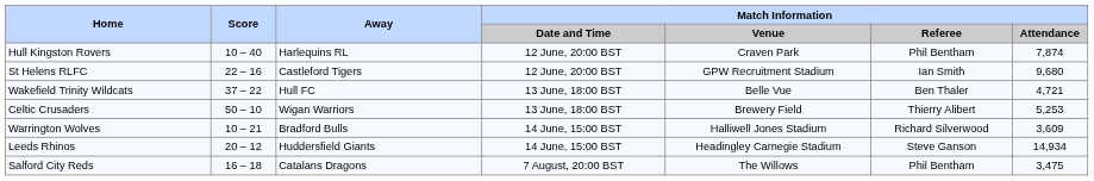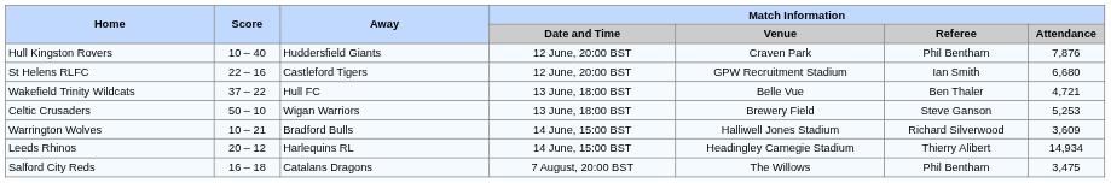 <table border=1 style="border-collapse:collapse; font-size:80%; text-align:center;" cellpadding=3 cellspacing=0 width=100%>
 <tr bgcolor=#C1D8FF>
 <th rowspan=2 width=19%>Home</th>
 <th rowspan=2 width=6%>Score</th>
 <th rowspan=2 width=19%>Away</th>
 <th colspan=6>Match Information</th>
 </tr>
 <tr bgcolor=#CCCCCC>
 <th width=17%>Date and Time</th>
 <th width=19%>Venue</th>
 <th width=13%>Referee</th>
 <th width=7%>Attendance</th>
 </tr>
 <tr bgcolor=#F5FAFF>
 <td align=left> Hull Kingston Rovers</td>
 <td>10 – 40</td>
-<td align=left> Harlequins RL</td>
+<td align=left> Huddersfield Giants</td>
 <td>12 June, 20:00 BST</td>
 <td>Craven Park</td>
 <td>Phil Bentham</td>
-<td>7,874</td>
+<td>7,876</td>
 </tr>
 <tr bgcolor=#F5FAFF>
 <td align=left> St Helens RLFC</td>
 <td>22 – 16</td>
 <td align=left> Castleford Tigers</td>
 <td>12 June, 20:00 BST</td>
 <td>GPW Recruitment Stadium</td>
 <td>Ian Smith</td>
-<td>9,680</td>
+<td>6,680</td>
 </tr>
 <tr bgcolor=#F5FAFF>
 <td align=left> Wakefield Trinity Wildcats</td>
 <td>37 – 22</td>
 <td align=left> Hull FC</td>
 <td>13 June, 18:00 BST</td>
 <td>Belle Vue</td>
 <td>Ben Thaler</td>
 <td>4,721</td>
 </tr>
 <tr bgcolor=#F5FAFF>
 <td align=left> Celtic Crusaders</td>
 <td>50 – 10</td>
 <td align=left> Wigan Warriors</td>
 <td>13 June, 18:00 BST</td>
 <td>Brewery Field</td>
-<td>Thierry Alibert</td>
+<td>Steve Ganson</td>
 <td>5,253</td>
 </tr>
 <tr bgcolor=#F5FAFF>
 <td align=left> Warrington Wolves</td>
 <td>10 – 21</td>
 <td align=left> Bradford Bulls</td>
 <td>14 June, 15:00 BST</td>
 <td>Halliwell Jones Stadium</td>
 <td>Richard Silverwood</td>
 <td>3,609</td>
 </tr>
 <tr bgcolor=#F5FAFF>
 <td align=left> Leeds Rhinos</td>
 <td>20 – 12</td>
-<td align=left> Huddersfield Giants</td>
+<td align=left> Harlequins RL</td>
 <td>14 June, 15:00 BST</td>
 <td>Headingley Carnegie Stadium</td>
-<td>Steve Ganson</td>
+<td>Thierry Alibert</td>
 <td>14,934</td>
 </tr>
 <tr bgcolor=#F5FAFF>
 <td align=left> Salford City Reds</td>
 <td>16 – 18</td>
 <td align=left> Catalans Dragons</td>
 <td>7 August, 20:00 BST</td>
 <td>The Willows</td>
 <td>Phil Bentham</td>
 <td>3,475</td>
 </tr>
 </table>
